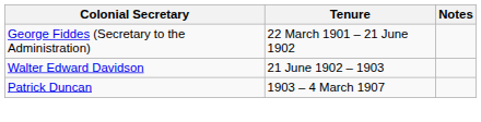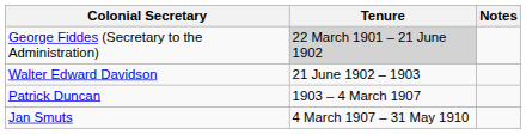 <table class="wikitable">
 <tr>
 <th>Colonial Secretary</th>
 <th>Tenure</th>
 <th>Notes</th>
 </tr>
 <tr>
 <td><a href='#'>George Fiddes</a> (Secretary to the Administration)</td>
-<td>22 March 1901 – 21 June 1902</td>
+<td style="background: lightgrey;">22 March 1901 – 21 June 1902</td>
 <td></td>
 </tr>
 <tr>
 <td><a href='#'>Walter Edward Davidson</a></td>
 <td>21 June 1902 – 1903</td>
 <td></td>
 </tr>
 <tr>
 <td><a href='#'>Patrick Duncan</a></td>
 <td>1903 – 4 March 1907</td>
 <td></td>
 </tr>
+<tr>
+<td><a href='#'>Jan Smuts</a></td>
+<td>4 March 1907 – 31 May 1910</td>
+<td></td>
+</tr>
 </table>
